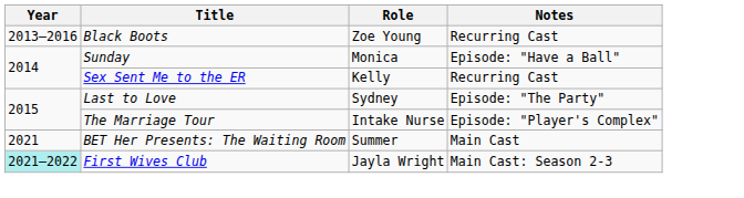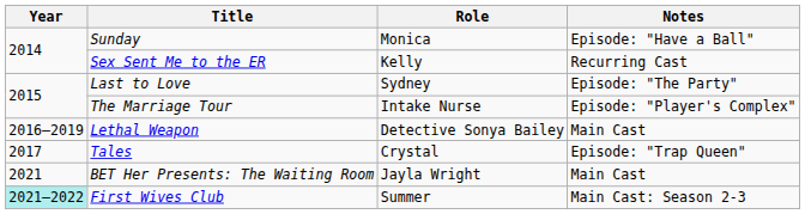 <table class="wikitable sortable">
 <tr>
 <th>Year</th>
 <th>Title</th>
 <th>Role</th>
 <th>Notes</th>
-</tr>
-<tr>
-<td>2013–2016</td>
-<td><em>Black Boots</em></td>
-<td>Zoe Young</td>
-<td>Recurring Cast</td>
 </tr>
 <tr>
 <td rowspan="2">2014</td>
 <td><em>Sunday</em></td>
 <td>Monica</td>
 <td>Episode: "Have a Ball"</td>
 </tr>
 <tr>
 <td><em><a href='#'>Sex Sent Me to the ER</a></em></td>
 <td>Kelly</td>
 <td>Recurring Cast</td>
 </tr>
 <tr>
 <td rowspan="2">2015</td>
 <td><em>Last to Love</em></td>
 <td>Sydney</td>
 <td>Episode: "The Party"</td>
 </tr>
 <tr>
 <td><em>The Marriage Tour</em></td>
 <td>Intake Nurse</td>
 <td>Episode: "Player's Complex"</td>
 </tr>
 <tr>
+<td>2016–2019</td>
+<td><em><a href='#'>Lethal Weapon</a></em></td>
+<td>Detective Sonya Bailey</td>
+<td>Main Cast</td>
+</tr>
+<tr>
+<td>2017</td>
+<td><em><a href='#'>Tales</a></em></td>
+<td>Crystal</td>
+<td>Episode: "Trap Queen"</td>
+</tr>
+<tr>
 <td>2021</td>
 <td><em>BET Her Presents: The Waiting Room</em></td>
-<td>Summer</td>
+<td>Jayla Wright</td>
 <td>Main Cast</td>
 </tr>
 <tr>
 <td style="background: paleturquoise;">2021–2022</td>
 <td><em><a href='#'>First Wives Club</a></em></td>
-<td>Jayla Wright</td>
+<td>Summer</td>
 <td>Main Cast: Season 2-3</td>
 </tr>
 </table>
